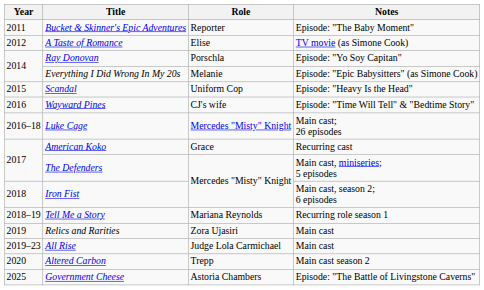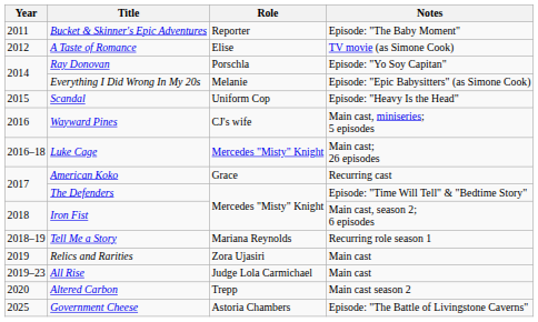 <table class="wikitable sortable">
 <tr>
 <th>Year</th>
 <th>Title</th>
 <th>Role</th>
 <th>Notes</th>
 </tr>
 <tr>
 <td>2011</td>
 <td><em><a href='#'>Bucket & Skinner's Epic Adventures</a></em></td>
 <td>Reporter</td>
 <td>Episode: "The Baby Moment"</td>
 </tr>
 <tr>
 <td>2012</td>
 <td><em><a href='#'>A Taste of Romance</a></em></td>
 <td>Elise</td>
 <td><a href='#'>TV movie</a> (as Simone Cook)</td>
 </tr>
 <tr>
 <td rowspan=2>2014</td>
 <td><em><a href='#'>Ray Donovan</a></em></td>
 <td>Porschla</td>
 <td>Episode: "Yo Soy Capitan"</td>
 </tr>
 <tr>
 <td><em>Everything I Did Wrong In My 20s</em></td>
 <td>Melanie</td>
 <td>Episode: "Epic Babysitters" (as Simone Cook)</td>
 </tr>
 <tr>
 <td>2015</td>
 <td><em><a href='#'>Scandal</a></em></td>
 <td>Uniform Cop</td>
 <td>Episode: "Heavy Is the Head"</td>
 </tr>
 <tr>
 <td>2016</td>
 <td><em><a href='#'>Wayward Pines</a></em></td>
 <td>CJ's wife</td>
-<td>Episode: "Time Will Tell" & "Bedtime Story"</td>
+<td>Main cast, <a href='#'>miniseries</a>; <br>5 episodes</td>
 </tr>
 <tr>
 <td>2016–18</td>
 <td><em><a href='#'>Luke Cage</a></em></td>
 <td><a href='#'>Mercedes "Misty" Knight</a></td>
 <td>Main cast; <br>26 episodes</td>
 </tr>
 <tr>
 <td rowspan=2>2017</td>
 <td><em><a href='#'>American Koko</a></em></td>
 <td>Grace</td>
 <td>Recurring cast</td>
 </tr>
 <tr>
 <td><em><a href='#'>The Defenders</a></em></td>
 <td rowspan=2>Mercedes "Misty" Knight</td>
-<td>Main cast, <a href='#'>miniseries</a>; <br>5 episodes</td>
+<td>Episode: "Time Will Tell" & "Bedtime Story"</td>
 </tr>
 <tr>
 <td>2018</td>
 <td><em><a href='#'>Iron Fist</a></em></td>
 <td>Main cast, season 2; <br>6 episodes</td>
 </tr>
 <tr>
 <td>2018–19</td>
 <td><em><a href='#'>Tell Me a Story</a></em></td>
 <td>Mariana Reynolds</td>
 <td>Recurring role season 1</td>
 </tr>
 <tr>
 <td>2019</td>
 <td><em>Relics and Rarities</em></td>
 <td>Zora Ujasiri</td>
 <td>Main cast</td>
 </tr>
 <tr>
 <td>2019–23</td>
 <td><em><a href='#'>All Rise</a></em></td>
 <td>Judge Lola Carmichael</td>
 <td>Main cast</td>
 </tr>
 <tr>
 <td>2020</td>
 <td><em><a href='#'>Altered Carbon</a></em></td>
 <td>Trepp</td>
 <td>Main cast season 2</td>
 </tr>
 <tr>
 <td>2025</td>
 <td><em><a href='#'>Government Cheese</a></em></td>
 <td>Astoria Chambers</td>
 <td>Episode: "The Battle of Livingstone Caverns"</td>
 </tr>
 </table>
